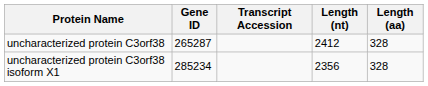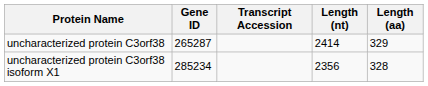 <table class="wikitable">
 <tr>
 <th>Protein Name</th>
 <th>Gene ID</th>
 <th>Transcript Accession</th>
 <th>Length (nt)</th>
 <th>Length (aa)</th>
 </tr>
 <tr>
 <td>uncharacterized protein C3orf38</td>
 <td>265287</td>
 <td></td>
-<td>2412</td>
-<td>328</td>
+<td>2414</td>
+<td>329</td>
 </tr>
 <tr>
 <td>uncharacterized protein C3orf38 isoform X1</td>
 <td>285234</td>
 <td></td>
 <td>2356</td>
 <td>328</td>
 </tr>
 </table>
